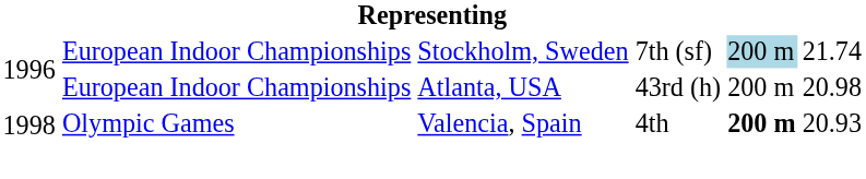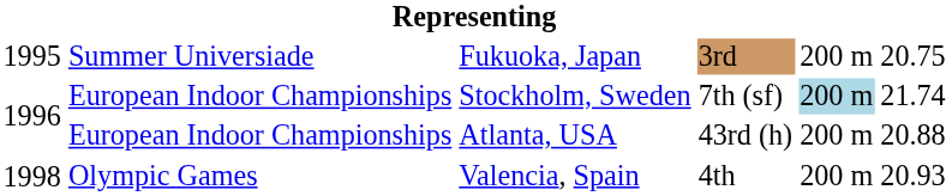 <table>
 <tr>
 <th colspan="6">Representing </th>
+</tr>
+<tr>
+<td>1995</td>
+<td><a href='#'>Summer Universiade</a></td>
+<td><a href='#'>Fukuoka, Japan</a></td>
+<td bgcolor="cc9966">3rd</td>
+<td>200 m</td>
+<td>20.75</td>
 </tr>
 <tr>
 <td rowspan=2>1996</td>
 <td><a href='#'>European Indoor Championships</a></td>
 <td><a href='#'>Stockholm, Sweden</a></td>
 <td>7th (sf)</td>
 <td style="background: lightblue;">200 m</td>
 <td>21.74</td>
 </tr>
 <tr>
 <td><a href='#'>European Indoor Championships</a></td>
 <td><a href='#'>Atlanta, USA</a></td>
 <td>43rd (h)</td>
 <td>200 m</td>
-<td>20.98</td>
+<td>20.88</td>
 </tr>
 <tr>
 <td rowspan=2>1998</td>
 <td><a href='#'>Olympic Games</a></td>
 <td><a href='#'>Valencia</a>, <a href='#'>Spain</a></td>
 <td>4th</td>
-<td><strong>200 m</strong></td>
+<td>200 m</td>
 <td>20.93</td>
 </tr>
 <tr>
 </tr>
 </table>
